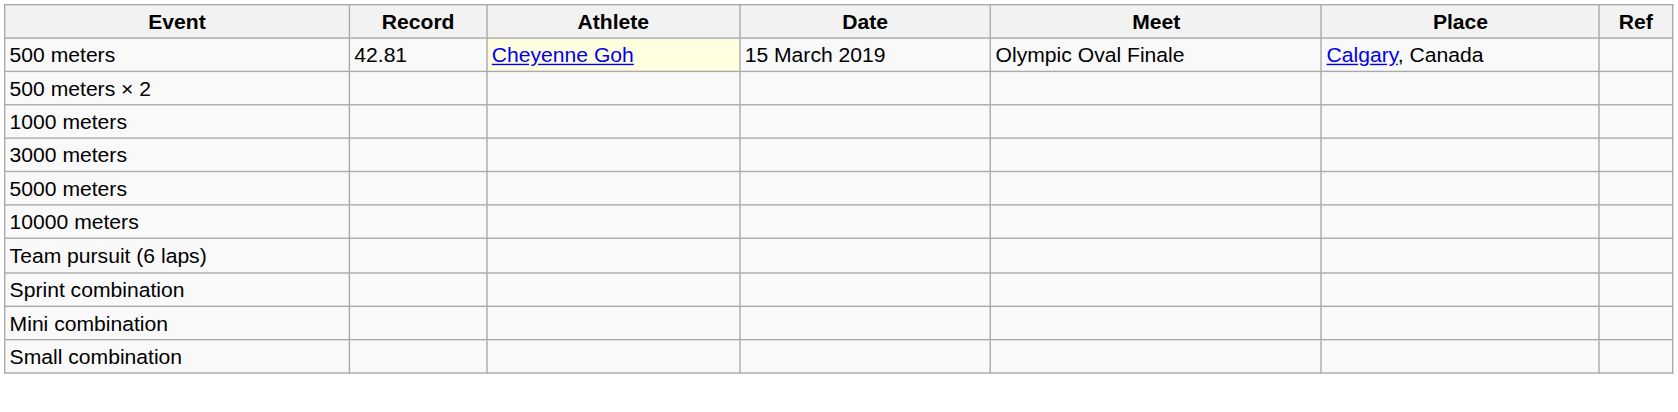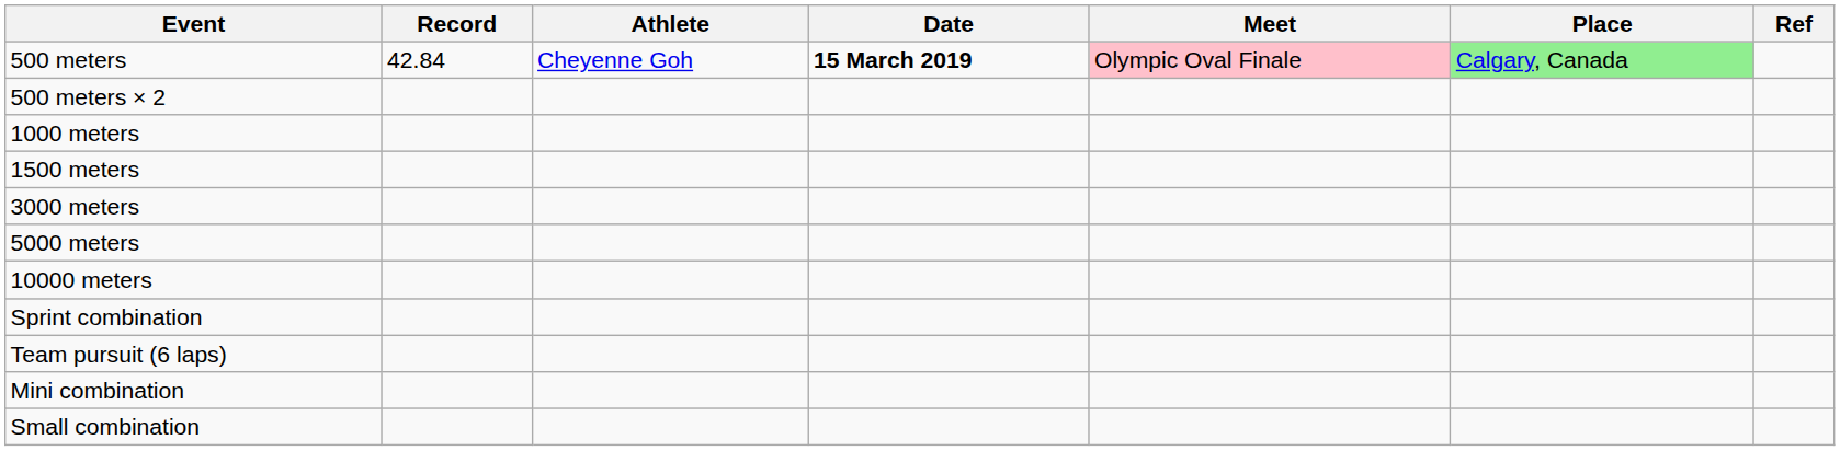 <table class="wikitable" style="font-size:95%; width: 95%;">
 <tr>
 <th>Event</th>
 <th>Record</th>
 <th>Athlete</th>
 <th>Date</th>
 <th>Meet</th>
 <th>Place</th>
 <th>Ref</th>
 </tr>
 <tr>
 <td>500 meters</td>
-<td>42.81</td>
-<td style="background: lightyellow;"><a href='#'>Cheyenne Goh</a></td>
-<td>15 March 2019</td>
-<td>Olympic Oval Finale</td>
-<td><a href='#'>Calgary</a>, Canada</td>
+<td>42.84</td>
+<td><a href='#'>Cheyenne Goh</a></td>
+<td><strong>15 March 2019</strong></td>
+<td style="background: pink;">Olympic Oval Finale</td>
+<td style="background: lightgreen;"><a href='#'>Calgary</a>, Canada</td>
 <td></td>
 </tr>
 <tr>
 <td>500 meters × 2</td>
 <td></td>
 <td></td>
 <td></td>
 <td></td>
 <td></td>
 <td></td>
 </tr>
 <tr>
 <td>1000 meters</td>
+<td></td>
+<td></td>
+<td></td>
+<td></td>
+<td></td>
+<td></td>
+</tr>
+<tr>
+<td>1500 meters</td>
 <td></td>
 <td></td>
 <td></td>
 <td></td>
 <td></td>
 <td></td>
 </tr>
 <tr>
 <td>3000 meters</td>
 <td></td>
 <td></td>
 <td></td>
 <td></td>
 <td></td>
 <td></td>
 </tr>
 <tr>
 <td>5000 meters</td>
 <td></td>
 <td></td>
 <td></td>
 <td></td>
 <td></td>
 <td></td>
 </tr>
 <tr>
 <td>10000 meters</td>
 <td></td>
 <td></td>
 <td></td>
 <td></td>
 <td></td>
 <td></td>
 </tr>
 <tr>
-<td>Team pursuit (6 laps)</td>
+<td>Sprint combination</td>
 <td></td>
 <td></td>
 <td></td>
 <td></td>
 <td></td>
 <td></td>
 </tr>
 <tr>
-<td>Sprint combination</td>
+<td>Team pursuit (6 laps)</td>
 <td></td>
 <td></td>
 <td></td>
 <td></td>
 <td></td>
 <td></td>
 </tr>
 <tr>
 <td>Mini combination</td>
 <td></td>
 <td></td>
 <td></td>
 <td></td>
 <td></td>
 <td></td>
 </tr>
 <tr>
 <td>Small combination</td>
 <td></td>
 <td></td>
 <td></td>
 <td></td>
 <td></td>
 <td></td>
 </tr>
 </table>
